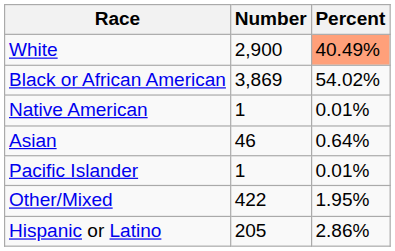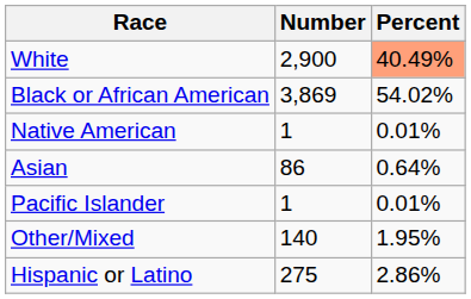 <table class="wikitable">
 <tr>
 <th>Race</th>
 <th>Number</th>
 <th>Percent</th>
 </tr>
 <tr>
 <td><a href='#'>White</a></td>
 <td>2,900</td>
 <td style="background: lightsalmon;">40.49%</td>
 </tr>
 <tr>
 <td><a href='#'>Black or African American</a></td>
 <td>3,869</td>
 <td>54.02%</td>
 </tr>
 <tr>
 <td><a href='#'>Native American</a></td>
 <td>1</td>
 <td>0.01%</td>
 </tr>
 <tr>
 <td><a href='#'>Asian</a></td>
-<td>46</td>
+<td>86</td>
 <td>0.64%</td>
 </tr>
 <tr>
 <td><a href='#'>Pacific Islander</a></td>
 <td>1</td>
 <td>0.01%</td>
 </tr>
 <tr>
 <td><a href='#'>Other/Mixed</a></td>
-<td>422</td>
+<td>140</td>
 <td>1.95%</td>
 </tr>
 <tr>
 <td><a href='#'>Hispanic</a> or <a href='#'>Latino</a></td>
-<td>205</td>
+<td>275</td>
 <td>2.86%</td>
 </tr>
 </table>
